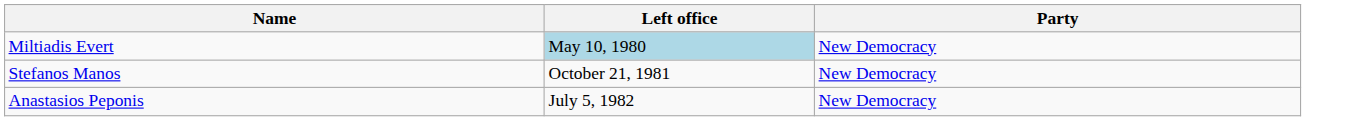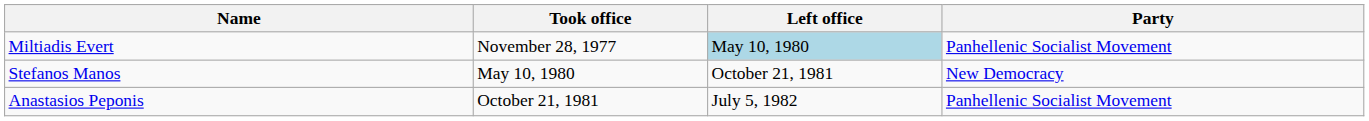 <table class="wikitable">
 <tr>
 <th width="20%">Name</th>
+<th width="10%">Took office</th>
 <th width="10%">Left office</th>
 <th width="18%">Party</th>
 </tr>
 <tr>
 <td><a href='#'>Miltiadis Evert</a></td>
+<td>November 28, 1977</td>
 <td style="background: lightblue;">May 10, 1980</td>
-<td><a href='#'>New Democracy</a></td>
+<td><a href='#'>Panhellenic Socialist Movement</a></td>
 </tr>
 <tr>
 <td><a href='#'>Stefanos Manos</a></td>
+<td>May 10, 1980</td>
 <td>October 21, 1981</td>
 <td><a href='#'>New Democracy</a></td>
 </tr>
 <tr>
 <td><a href='#'>Anastasios Peponis</a></td>
+<td>October 21, 1981</td>
 <td>July 5, 1982</td>
-<td><a href='#'>New Democracy</a></td>
+<td><a href='#'>Panhellenic Socialist Movement</a></td>
 </tr>
 </table>
